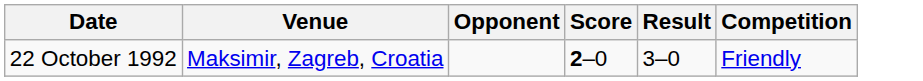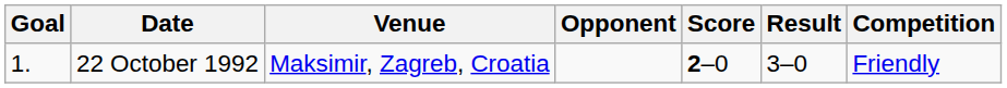 <table class="wikitable sortable" ; font-size:90%;">
 <tr>
+<th>Goal</th>
 <th>Date</th>
 <th>Venue</th>
 <th>Opponent</th>
 <th>Score</th>
 <th>Result</th>
 <th>Competition</th>
 </tr>
 <tr>
+<td>1.</td>
 <td>22 October 1992</td>
 <td><a href='#'>Maksimir</a>, <a href='#'>Zagreb</a>, <a href='#'>Croatia</a></td>
 <td></td>
 <td><strong>2</strong>–0</td>
 <td>3–0</td>
 <td><a href='#'>Friendly</a></td>
 </tr>
 </table>
